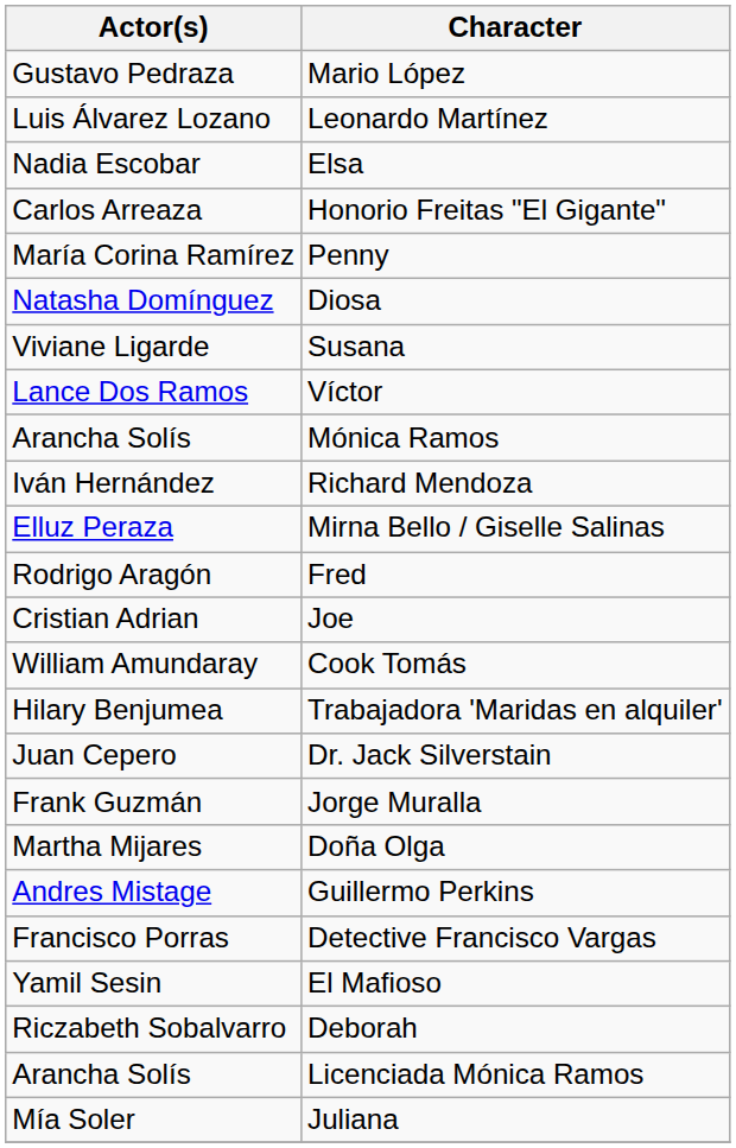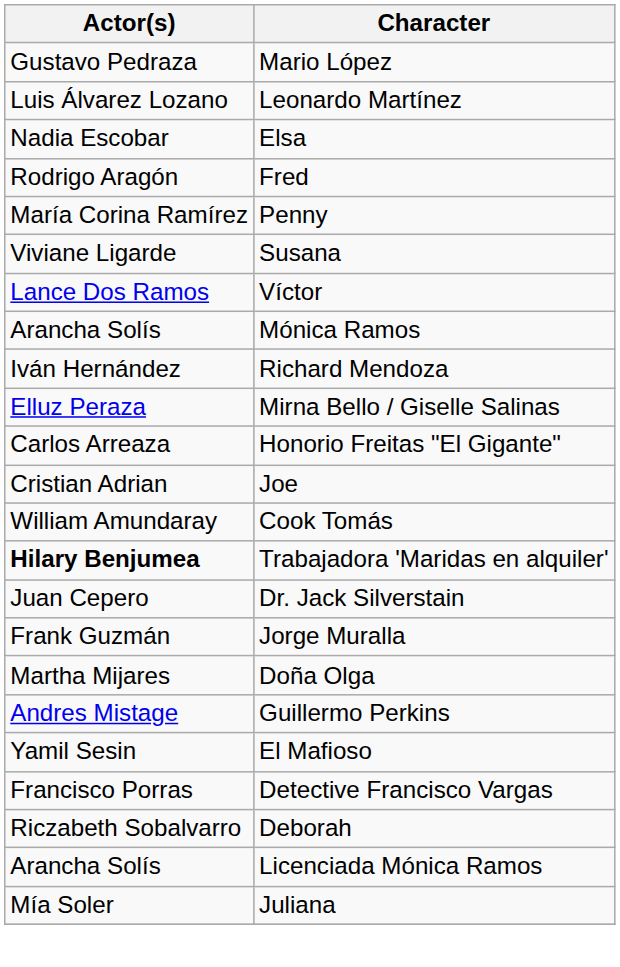 <table class="wikitable">
 <tr>
 <th>Actor(s)</th>
 <th>Character</th>
 </tr>
 <tr>
 <td>Gustavo Pedraza</td>
 <td>Mario López</td>
 </tr>
 <tr>
 <td>Luis Álvarez Lozano</td>
 <td>Leonardo Martínez</td>
 </tr>
 <tr>
 <td>Nadia Escobar</td>
 <td>Elsa</td>
 </tr>
 <tr>
-<td>Carlos Arreaza</td>
-<td>Honorio Freitas "El Gigante"</td>
+<td>Rodrigo Aragón</td>
+<td>Fred</td>
 </tr>
 <tr>
 <td>María Corina Ramírez</td>
 <td>Penny</td>
-</tr>
-<tr>
-<td><a href='#'>Natasha Domínguez</a></td>
-<td>Diosa</td>
 </tr>
 <tr>
 <td>Viviane Ligarde</td>
 <td>Susana</td>
 </tr>
 <tr>
 <td><a href='#'>Lance Dos Ramos</a></td>
 <td>Víctor</td>
 </tr>
 <tr>
 <td>Arancha Solís</td>
 <td>Mónica Ramos</td>
 </tr>
 <tr>
 <td>Iván Hernández</td>
 <td>Richard Mendoza</td>
 </tr>
 <tr>
 <td><a href='#'>Elluz Peraza</a></td>
 <td>Mirna Bello / Giselle Salinas</td>
 </tr>
 <tr>
-<td>Rodrigo Aragón</td>
-<td>Fred</td>
+<td>Carlos Arreaza</td>
+<td>Honorio Freitas "El Gigante"</td>
 </tr>
 <tr>
 <td>Cristian Adrian</td>
 <td>Joe</td>
 </tr>
 <tr>
 <td>William Amundaray</td>
 <td>Cook Tomás</td>
 </tr>
 <tr>
-<td>Hilary Benjumea</td>
+<td><strong>Hilary Benjumea</strong></td>
 <td>Trabajadora 'Maridas en alquiler'</td>
 </tr>
 <tr>
 <td>Juan Cepero</td>
 <td>Dr. Jack Silverstain</td>
 </tr>
 <tr>
 <td>Frank Guzmán</td>
 <td>Jorge Muralla</td>
 </tr>
 <tr>
 <td>Martha Mijares</td>
 <td>Doña Olga</td>
 </tr>
 <tr>
 <td><a href='#'>Andres Mistage</a></td>
 <td>Guillermo Perkins</td>
 </tr>
 <tr>
+<td>Yamil Sesin</td>
+<td>El Mafioso</td>
+</tr>
+<tr>
 <td>Francisco Porras</td>
 <td>Detective Francisco Vargas</td>
-</tr>
-<tr>
-<td>Yamil Sesin</td>
-<td>El Mafioso</td>
 </tr>
 <tr>
 <td>Riczabeth Sobalvarro</td>
 <td>Deborah</td>
 </tr>
 <tr>
 <td>Arancha Solís</td>
 <td>Licenciada Mónica Ramos</td>
 </tr>
 <tr>
 <td>Mía Soler</td>
 <td>Juliana</td>
 </tr>
 <tr>
 </tr>
 <tr Margarita Rivas || Trabajadora 'Maridas en alquiler'>
 </tr>
 </table>
